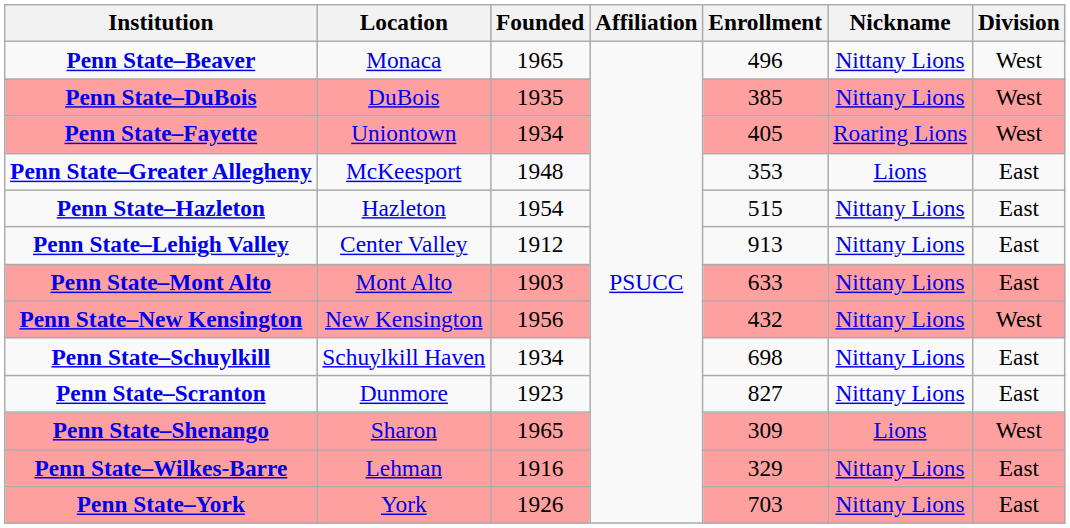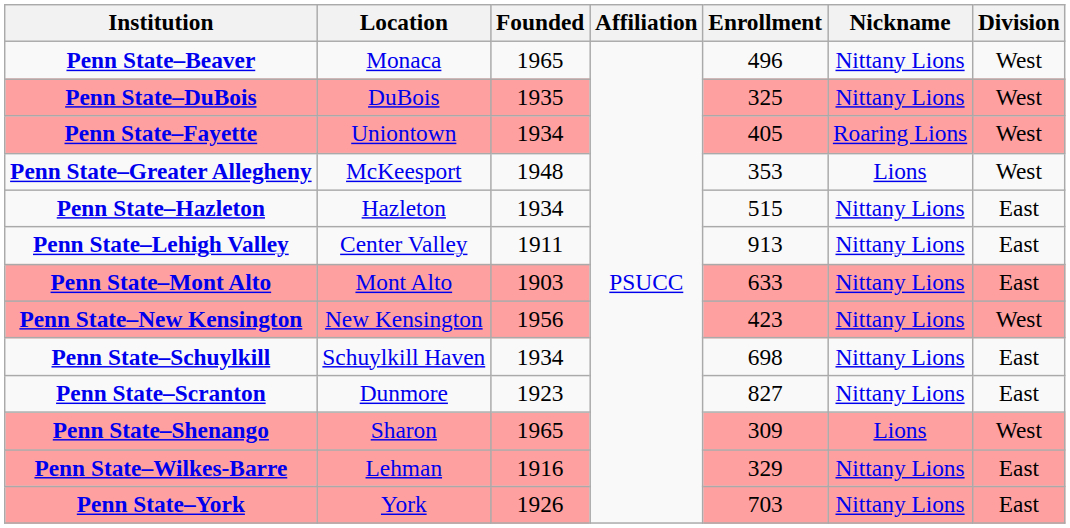 <table class="sortable wikitable" style="text-align:center;">
 <tr>
 <th>Institution</th>
 <th>Location</th>
 <th>Founded</th>
 <th>Affiliation</th>
 <th>Enrollment</th>
 <th>Nickname</th>
 <th>Division</th>
 </tr>
 <tr>
 <td><strong><a href='#'>Penn State–Beaver</a></strong></td>
 <td><a href='#'>Monaca</a></td>
 <td>1965</td>
 <td rowspan="13"><a href='#'>PSUCC</a></td>
 <td>496</td>
 <td><a href='#'>Nittany Lions</a></td>
 <td>West</td>
 </tr>
 <tr bgcolor=#ffa0a0>
 <td><strong><a href='#'>Penn State–DuBois</a></strong></td>
 <td><a href='#'>DuBois</a></td>
 <td>1935</td>
-<td>385</td>
+<td>325</td>
 <td><a href='#'>Nittany Lions</a></td>
 <td>West</td>
 </tr>
 <tr bgcolor=#ffa0a0>
 <td><strong><a href='#'>Penn State–Fayette</a></strong></td>
 <td><a href='#'>Uniontown</a></td>
 <td>1934</td>
 <td>405</td>
 <td><a href='#'>Roaring Lions</a></td>
 <td>West</td>
 </tr>
 <tr>
 <td><strong><a href='#'>Penn State–Greater Allegheny</a></strong></td>
 <td><a href='#'>McKeesport</a></td>
 <td>1948</td>
 <td>353</td>
 <td><a href='#'>Lions</a></td>
-<td>East</td>
+<td>West</td>
 </tr>
 <tr>
 <td><strong><a href='#'>Penn State–Hazleton</a></strong></td>
 <td><a href='#'>Hazleton</a></td>
-<td>1954</td>
+<td>1934</td>
 <td>515</td>
 <td><a href='#'>Nittany Lions</a></td>
 <td>East</td>
 </tr>
 <tr>
 <td><strong><a href='#'>Penn State–Lehigh Valley</a></strong></td>
 <td><a href='#'>Center Valley</a></td>
-<td>1912</td>
+<td>1911</td>
 <td>913</td>
 <td><a href='#'>Nittany Lions</a></td>
 <td>East</td>
 </tr>
 <tr bgcolor=#ffa0a0>
 <td><strong><a href='#'>Penn State–Mont Alto</a></strong></td>
 <td><a href='#'>Mont Alto</a></td>
 <td>1903</td>
 <td>633</td>
 <td><a href='#'>Nittany Lions</a></td>
 <td>East</td>
 </tr>
 <tr bgcolor=#ffa0a0>
 <td><strong><a href='#'>Penn State–New Kensington</a></strong></td>
 <td><a href='#'>New Kensington</a></td>
 <td>1956</td>
-<td>432</td>
+<td>423</td>
 <td><a href='#'>Nittany Lions</a></td>
 <td>West</td>
 </tr>
 <tr>
 <td><strong><a href='#'>Penn State–Schuylkill</a></strong></td>
 <td><a href='#'>Schuylkill Haven</a></td>
 <td>1934</td>
 <td>698</td>
 <td><a href='#'>Nittany Lions</a></td>
 <td>East</td>
 </tr>
 <tr>
 <td><strong><a href='#'>Penn State–Scranton</a></strong></td>
 <td><a href='#'>Dunmore</a></td>
 <td>1923</td>
 <td>827</td>
 <td><a href='#'>Nittany Lions</a></td>
 <td>East</td>
 </tr>
 <tr bgcolor=#ffa0a0>
 <td><strong><a href='#'>Penn State–Shenango</a></strong></td>
 <td><a href='#'>Sharon</a></td>
 <td>1965</td>
 <td>309</td>
 <td><a href='#'>Lions</a></td>
 <td>West</td>
 </tr>
 <tr bgcolor=#ffa0a0>
 <td><strong><a href='#'>Penn State–Wilkes-Barre</a></strong></td>
 <td><a href='#'>Lehman</a></td>
 <td>1916</td>
 <td>329</td>
 <td><a href='#'>Nittany Lions</a></td>
 <td>East</td>
 </tr>
 <tr bgcolor=#ffa0a0>
 <td><strong><a href='#'>Penn State–York</a></strong></td>
 <td><a href='#'>York</a></td>
 <td>1926</td>
 <td>703</td>
 <td><a href='#'>Nittany Lions</a></td>
 <td>East</td>
 </tr>
 </table>
